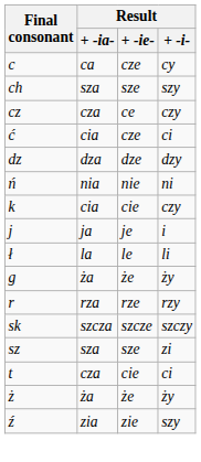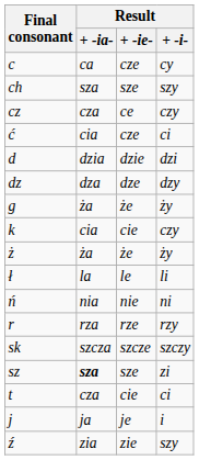 <table class="wikitable">
 <tr>
 <th rowspan="2">Final<br>consonant</th>
 <th colspan="3">Result</th>
 </tr>
 <tr>
 <th>+ <em>-ia-</em></th>
 <th>+ <em>-ie-</em></th>
 <th>+ <em>-i-</em></th>
 </tr>
 <tr>
 <td><em>c</em></td>
 <td><em>ca</em></td>
 <td><em>cze</em></td>
 <td><em>cy</em></td>
 </tr>
 <tr>
 <td><em>ch</em></td>
 <td><em>sza</em></td>
 <td><em>sze</em></td>
 <td><em>szy</em></td>
 </tr>
 <tr>
 <td><em>cz</em></td>
 <td><em>cza</em></td>
 <td><em>ce</em></td>
 <td><em>czy</em></td>
 </tr>
 <tr>
 <td><em>ć</em></td>
 <td><em>cia</em></td>
 <td><em>cze</em></td>
 <td><em>ci</em></td>
 </tr>
 <tr>
+<td><em>d</em></td>
+<td><em>dzia</em></td>
+<td><em>dzie</em></td>
+<td><em>dzi</em></td>
+</tr>
+<tr>
 <td><em>dz</em></td>
 <td><em>dza</em></td>
 <td><em>dze</em></td>
 <td><em>dzy</em></td>
 </tr>
 <tr>
-<td><em>ń</em></td>
-<td><em>nia</em></td>
-<td><em>nie</em></td>
-<td><em>ni</em></td>
+<td><em>g</em></td>
+<td><em>ża</em></td>
+<td><em>że</em></td>
+<td><em>ży</em></td>
 </tr>
 <tr>
 <td><em>k</em></td>
 <td><em>cia</em></td>
 <td><em>cie</em></td>
 <td><em>czy</em></td>
 </tr>
 <tr>
-<td><em>j</em></td>
-<td><em>ja</em></td>
-<td><em>je</em></td>
-<td><em>i</em></td>
+<td><em>ż</em></td>
+<td><em>ża</em></td>
+<td><em>że</em></td>
+<td><em>ży</em></td>
 </tr>
 <tr>
 <td><em>ł</em></td>
 <td><em>la</em></td>
 <td><em>le</em></td>
 <td><em>li</em></td>
 </tr>
 <tr>
-<td><em>g</em></td>
-<td><em>ża</em></td>
-<td><em>że</em></td>
-<td><em>ży</em></td>
+<td><em>ń</em></td>
+<td><em>nia</em></td>
+<td><em>nie</em></td>
+<td><em>ni</em></td>
 </tr>
 <tr>
 <td><em>r</em></td>
 <td><em>rza</em></td>
 <td><em>rze</em></td>
 <td><em>rzy</em></td>
 </tr>
 <tr>
 <td><em>sk</em></td>
 <td><em>szcza</em></td>
 <td><em>szcze</em></td>
 <td><em>szczy</em></td>
 </tr>
 <tr>
 <td><em>sz</em></td>
-<td><em>sza</em></td>
+<td><strong><em>sza</em></strong></td>
 <td><em>sze</em></td>
 <td><em>zi</em></td>
 </tr>
 <tr>
 <td><em>t</em></td>
 <td><em>cza</em></td>
 <td><em>cie</em></td>
 <td><em>ci</em></td>
 </tr>
 <tr>
-<td><em>ż</em></td>
-<td><em>ża</em></td>
-<td><em>że</em></td>
-<td><em>ży</em></td>
+<td><em>j</em></td>
+<td><em>ja</em></td>
+<td><em>je</em></td>
+<td><em>i</em></td>
 </tr>
 <tr>
 <td><em>ź</em></td>
 <td><em>zia</em></td>
 <td><em>zie</em></td>
 <td><em>szy</em></td>
 </tr>
 </table>
